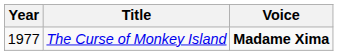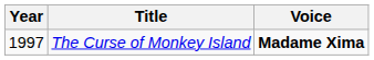 <table class="wikitable">
 <tr>
 <th>Year</th>
 <th>Title</th>
 <th>Voice</th>
 </tr>
 <tr>
-<td>1977</td>
+<td>1997</td>
 <td><em><a href='#'>The Curse of Monkey Island</a></em></td>
 <td><strong>Madame Xima</strong></td>
 </tr>
 </table>
